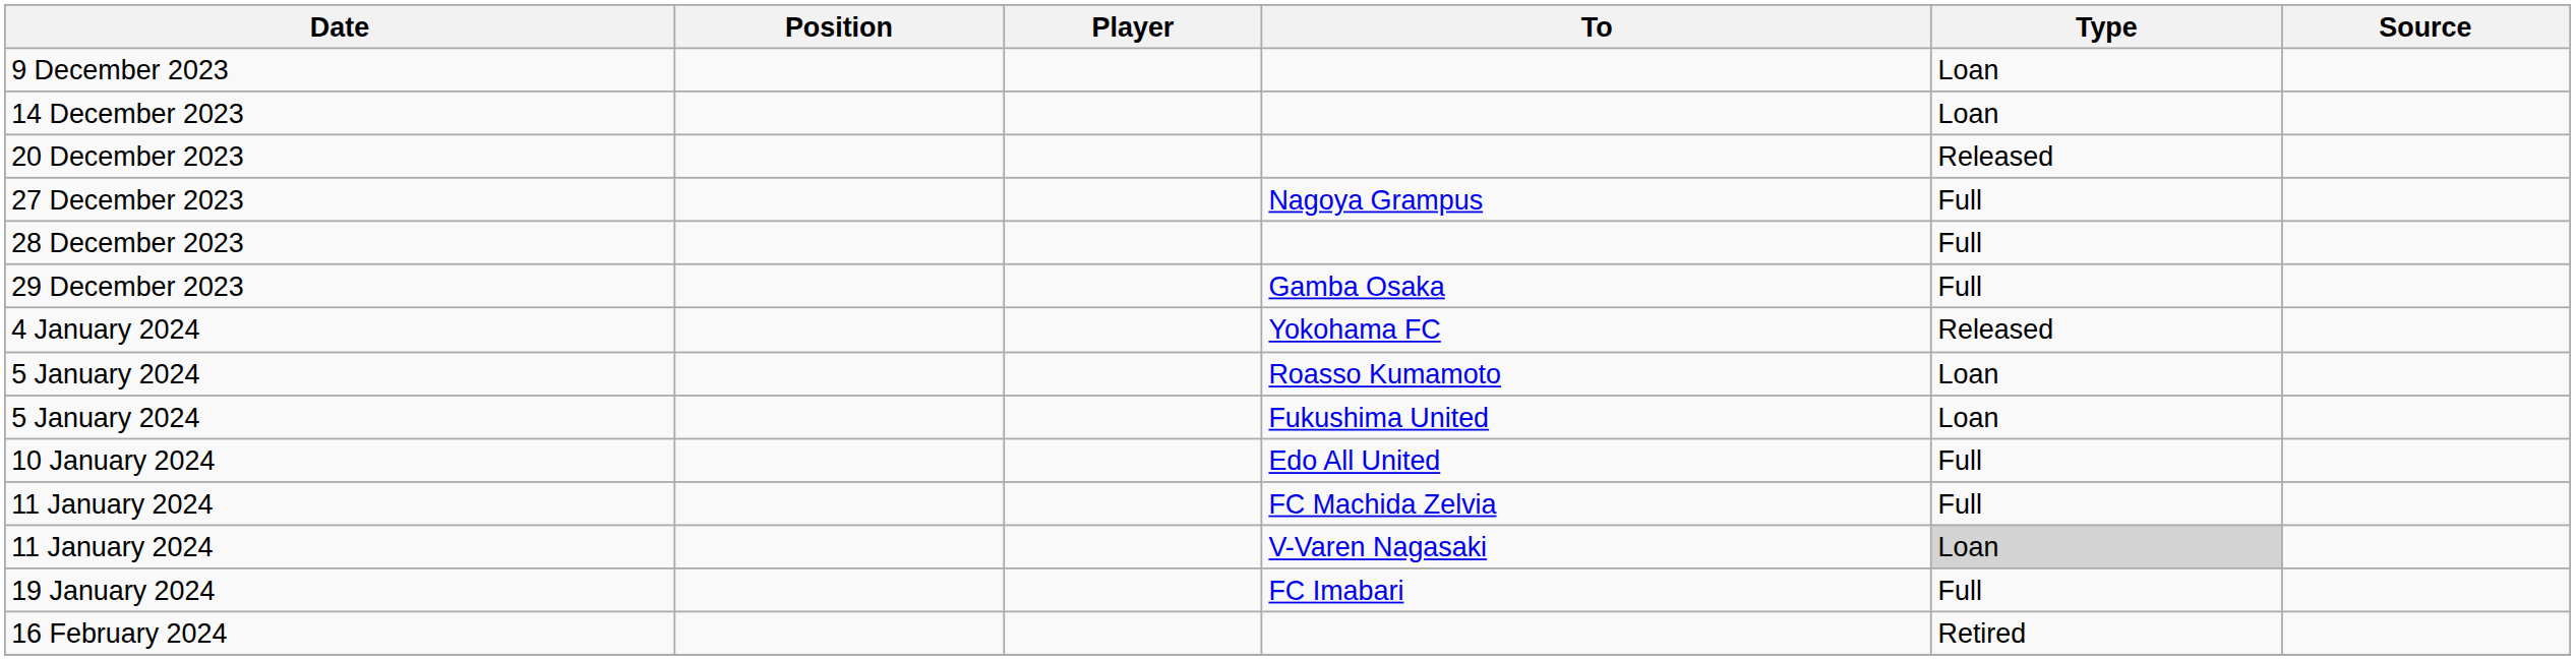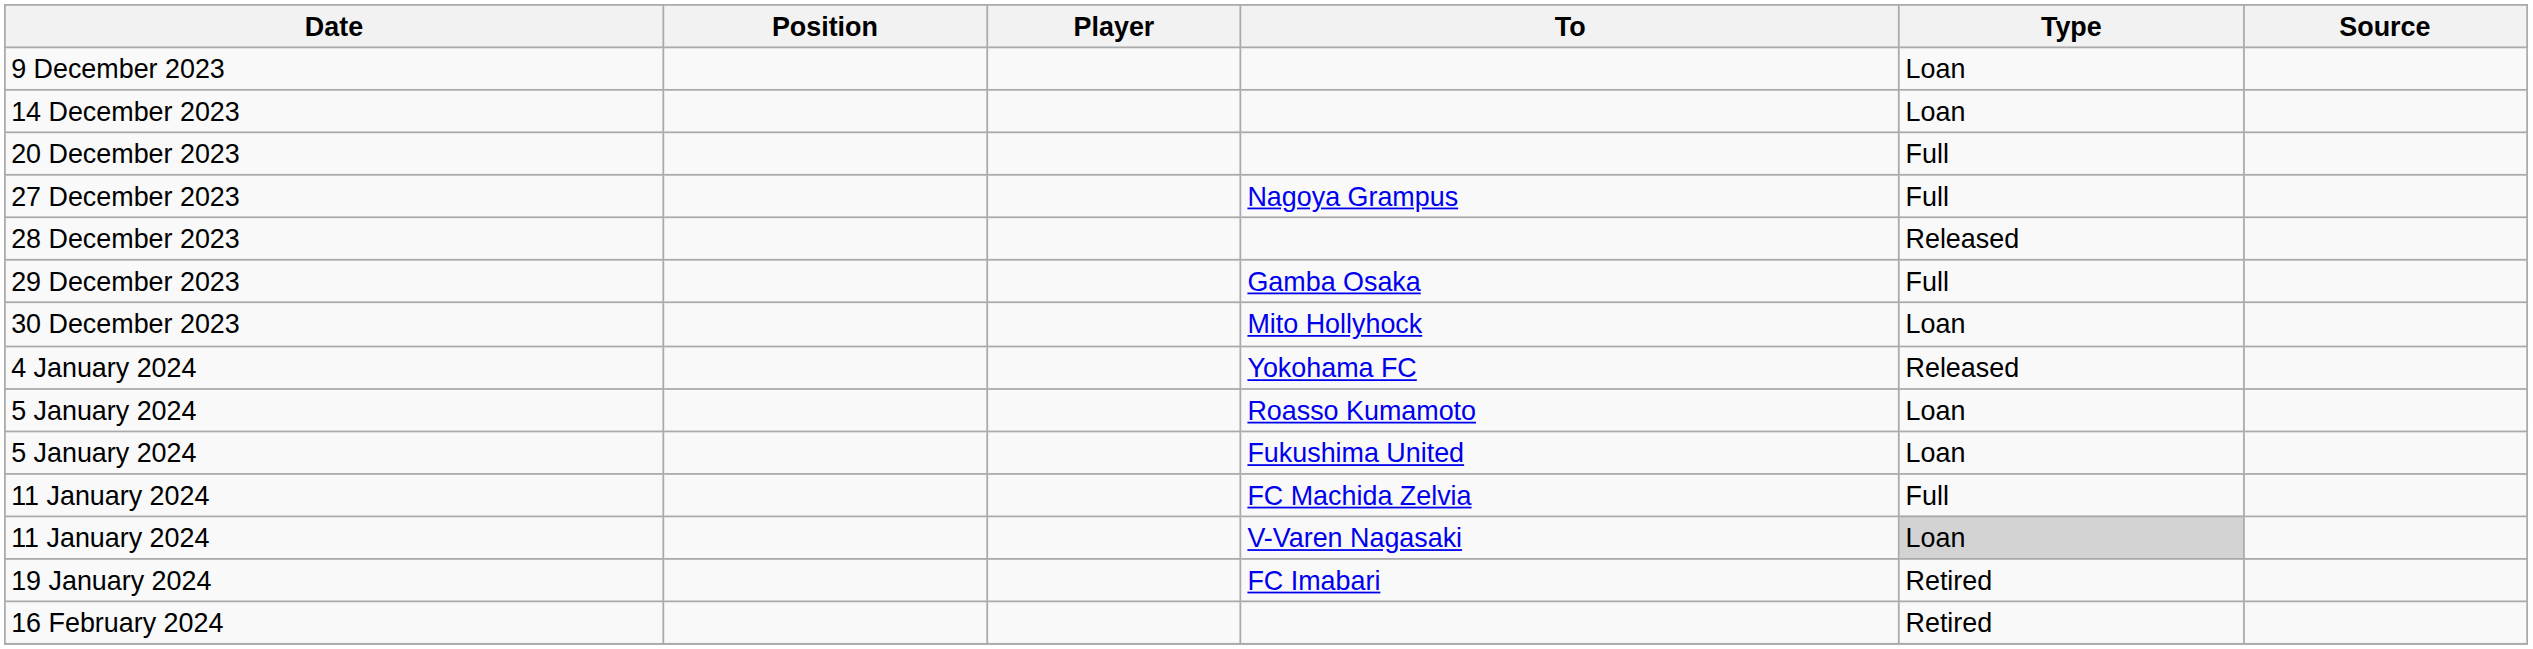 <table class="wikitable sortable" style="width:90%; text-align:center; font-size:95%; text-align:left;">
 <tr>
 <th>Date</th>
 <th>Position</th>
 <th>Player</th>
 <th>To</th>
 <th>Type</th>
 <th>Source</th>
 </tr>
 <tr>
 <td>9 December 2023</td>
 <td></td>
 <td></td>
 <td></td>
 <td>Loan</td>
 <td></td>
 </tr>
 <tr>
 <td>14 December 2023</td>
 <td></td>
 <td></td>
 <td></td>
 <td>Loan</td>
 <td></td>
 </tr>
 <tr>
 <td>20 December 2023</td>
 <td></td>
 <td></td>
 <td></td>
-<td>Released</td>
+<td>Full</td>
 <td></td>
 </tr>
 <tr>
 <td>27 December 2023</td>
 <td></td>
 <td></td>
 <td> <a href='#'>Nagoya Grampus</a></td>
 <td>Full</td>
 <td></td>
 </tr>
 <tr>
 <td>28 December 2023</td>
 <td></td>
 <td></td>
 <td></td>
-<td>Full</td>
+<td>Released</td>
 <td></td>
 </tr>
 <tr>
 <td>29 December 2023</td>
 <td></td>
 <td></td>
 <td> <a href='#'>Gamba Osaka</a></td>
 <td>Full</td>
+<td></td>
+</tr>
+<tr>
+<td>30 December 2023</td>
+<td></td>
+<td></td>
+<td> <a href='#'>Mito Hollyhock</a></td>
+<td>Loan</td>
 <td></td>
 </tr>
 <tr>
 <td>4 January 2024</td>
 <td></td>
 <td></td>
 <td> <a href='#'>Yokohama FC</a></td>
 <td>Released</td>
 <td></td>
 </tr>
 <tr>
 <td>5 January 2024</td>
 <td></td>
 <td></td>
 <td> <a href='#'>Roasso Kumamoto</a></td>
 <td>Loan</td>
 <td></td>
 </tr>
 <tr>
 <td>5 January 2024</td>
 <td></td>
 <td></td>
 <td> <a href='#'>Fukushima United</a></td>
 <td>Loan</td>
 <td></td>
 </tr>
 <tr>
-<td>10 January 2024</td>
-<td></td>
-<td></td>
-<td> <a href='#'>Edo All United</a></td>
-<td>Full</td>
-<td></td>
-</tr>
-<tr>
 <td>11 January 2024</td>
 <td></td>
 <td></td>
 <td> <a href='#'>FC Machida Zelvia</a></td>
 <td>Full</td>
 <td></td>
 </tr>
 <tr>
 <td>11 January 2024</td>
 <td></td>
 <td></td>
 <td> <a href='#'>V-Varen Nagasaki</a></td>
 <td style="background: lightgrey;">Loan</td>
 <td></td>
 </tr>
 <tr>
 <td>19 January 2024</td>
 <td></td>
 <td></td>
 <td> <a href='#'>FC Imabari</a></td>
-<td>Full</td>
+<td>Retired</td>
 <td></td>
 </tr>
 <tr>
 <td>16 February 2024</td>
 <td></td>
 <td></td>
 <td></td>
 <td>Retired</td>
 <td></td>
 </tr>
 <tr>
 </tr>
 </table>
